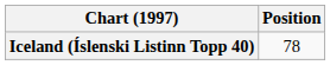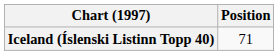 <table class="wikitable plainrowheaders" style="text-align:center">
 <tr>
 <th>Chart (1997)</th>
 <th>Position</th>
 </tr>
 <tr>
 <th scope="row">Iceland (Íslenski Listinn Topp 40)</th>
-<td>78</td>
+<td>71</td>
 </tr>
 </table>
